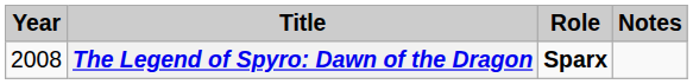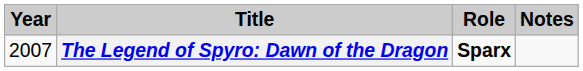 <table class="wikitable plainrowheaders">
 <tr>
 <th scope="col" style="background: #CCCCCC;">Year</th>
 <th scope="col" style="background: #CCCCCC;">Title</th>
 <th scope="col" style="background: #CCCCCC;">Role</th>
 <th scope="col" style="background: #CCCCCC;">Notes</th>
 </tr>
 <tr>
-<td>2008</td>
+<td>2007</td>
 <th scope="row"><em><a href='#'>The Legend of Spyro: Dawn of the Dragon</a></em></th>
 <td><strong>Sparx</strong></td>
 <td></td>
 </tr>
 </table>
